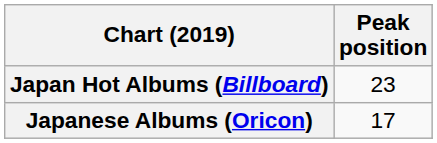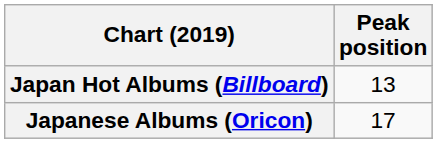 <table class="wikitable sortable plainrowheaders" style="text-align:center;">
 <tr>
 <th>Chart (2019)</th>
 <th>Peak<br>position</th>
 </tr>
 <tr>
 <th scope="row">Japan Hot Albums (<a href='#'><em>Billboard</em></a>)</th>
-<td>23</td>
+<td>13</td>
 </tr>
 <tr>
 <th scope="row">Japanese Albums (<a href='#'>Oricon</a>)</th>
 <td>17</td>
 </tr>
 </table>
